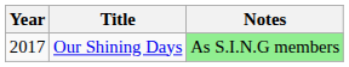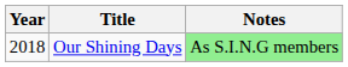 <table class="wikitable">
 <tr>
 <th>Year</th>
 <th>Title</th>
 <th>Notes</th>
 </tr>
 <tr>
-<td>2017</td>
+<td>2018</td>
 <td><a href='#'>Our Shining Days</a></td>
 <td style="background: lightgreen;">As S.I.N.G members</td>
 </tr>
 </table>
